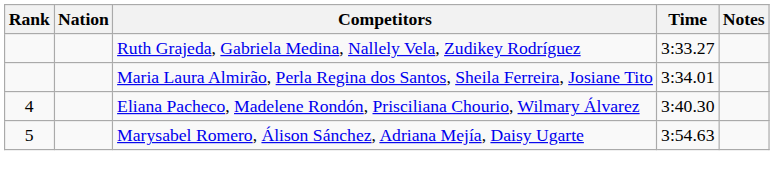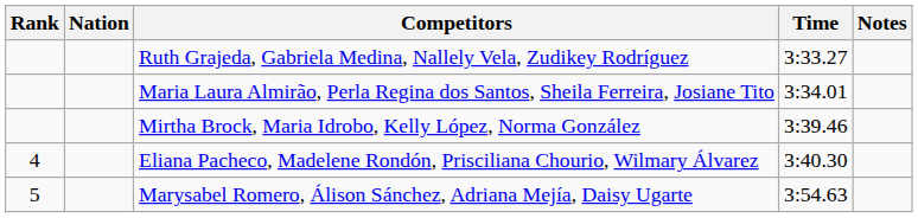 <table class="wikitable sortable" style="text-align:center; font-size:95%">
 <tr>
 <th>Rank</th>
 <th>Nation</th>
 <th>Competitors</th>
 <th>Time</th>
 <th>Notes</th>
 </tr>
 <tr>
 <td></td>
 <td align=left></td>
 <td align=left><a href='#'>Ruth Grajeda</a>, <a href='#'>Gabriela Medina</a>, <a href='#'>Nallely Vela</a>, <a href='#'>Zudikey Rodríguez</a></td>
 <td>3:33.27</td>
 <td></td>
 </tr>
 <tr>
 <td></td>
 <td align=left></td>
 <td align=left><a href='#'>Maria Laura Almirão</a>, <a href='#'>Perla Regina dos Santos</a>, <a href='#'>Sheila Ferreira</a>, <a href='#'>Josiane Tito</a></td>
 <td>3:34.01</td>
 <td></td>
 </tr>
 <tr>
+<td></td>
+<td align=left></td>
+<td align=left><a href='#'>Mirtha Brock</a>, <a href='#'>Maria Idrobo</a>, <a href='#'>Kelly López</a>, <a href='#'>Norma González</a></td>
+<td>3:39.46</td>
+<td></td>
+</tr>
+<tr>
 <td>4</td>
 <td align=left></td>
 <td align=left><a href='#'>Eliana Pacheco</a>, <a href='#'>Madelene Rondón</a>, <a href='#'>Prisciliana Chourio</a>, <a href='#'>Wilmary Álvarez</a></td>
 <td>3:40.30</td>
 <td></td>
 </tr>
 <tr>
 <td>5</td>
 <td align=left></td>
 <td align=left><a href='#'>Marysabel Romero</a>, <a href='#'>Álison Sánchez</a>, <a href='#'>Adriana Mejía</a>, <a href='#'>Daisy Ugarte</a></td>
 <td>3:54.63</td>
 <td></td>
 </tr>
 </table>
